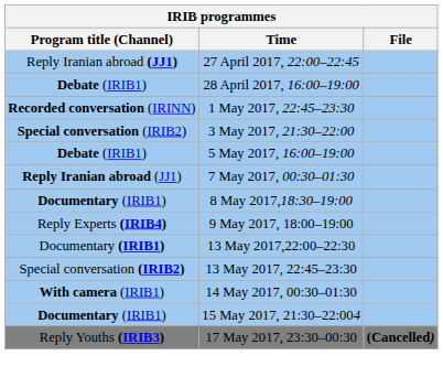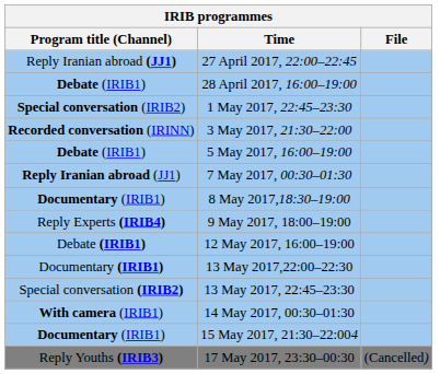 <table class="wikitable collapsible" style="text-align:center;font-size:95%;">
 <tr>
 <th colspan=3>IRIB programmes</th>
 </tr>
 <tr>
 <th>Program title (Channel)</th>
 <th>Time</th>
 <th>File</th>
 </tr>
 <tr>
 <td style="background-color:#A1CAF1;"></strong>Reply Iranian abroad<strong> (<a href='#'>JJ1</a>)</td>
 <td style="background-color:#A1CAF1;">27 April 2017, <em>22:00–22:45</em></td>
 <td style="background-color:#A1CAF1;"></td>
 </tr>
 <tr>
 <td style="background-color:#A1CAF1;"><strong>Debate</strong> (<a href='#'>IRIB1</a>)</td>
 <td style="background-color:#A1CAF1;">28 April 2017, <em>16:00–19:00</em></td>
 <td style="background-color:#A1CAF1;"> </td>
 </tr>
 <tr>
-<td style="background-color:#A1CAF1;"><strong>Recorded conversation</strong> (<a href='#'>IRINN</a>)</td>
+<td style="background-color:#A1CAF1;"><strong>Special conversation</strong> (<a href='#'>IRIB2</a>)</td>
 <td style="background-color:#A1CAF1;">1 May 2017, <em>22:45–23:30</em></td>
 <td style="background-color:#A1CAF1;"></td>
 </tr>
 <tr>
-<td style="background-color:#A1CAF1;"><strong>Special conversation</strong> (<a href='#'>IRIB2</a>)</td>
+<td style="background-color:#A1CAF1;"><strong>Recorded conversation</strong> (<a href='#'>IRINN</a>)</td>
 <td style="background-color:#A1CAF1;">3 May 2017, <em>21:30–22:00</em></td>
 <td style="background-color:#A1CAF1;"></td>
 </tr>
 <tr>
 <td style="background-color:#A1CAF1;"><strong>Debate</strong> (<a href='#'>IRIB1</a>)</td>
 <td style="background-color:#A1CAF1;">5 May 2017, <em>16:00–19:00</em></td>
 <td style="background-color:#A1CAF1;"></td>
 </tr>
 <tr>
 <td style="background-color:#A1CAF1;"><strong>Reply Iranian abroad</strong> (<a href='#'>JJ1</a>)</td>
 <td style="background-color:#A1CAF1;">7 May 2017, <em>00:30–01:30</em></td>
 <td style="background-color:#A1CAF1;"></td>
 </tr>
 <tr>
 <td style="background-color:#A1CAF1;"><strong>Documentary</strong> (<a href='#'>IRIB1</a>)</td>
 <td style="background-color:#A1CAF1;">8 May 2017,<em>18:30–19:00<strong></td>
 <td style="background-color:#A1CAF1;"></td>
 </tr>
 <tr>
 <td style="background-color:#A1CAF1;"></strong>Reply Experts<strong> (<a href='#'>IRIB4</a>)</td>
 <td style="background-color:#A1CAF1;">9 May 2017, </em>18:00–19:00<em></td>
+<td style="background-color:#A1CAF1;"></td>
+</tr>
+<tr>
+<td style="background-color:#A1CAF1;"></strong>Debate<strong> (<a href='#'>IRIB1</a>)</td>
+<td style="background-color:#A1CAF1;">12 May 2017, </em>16:00–19:00<em></td>
 <td style="background-color:#A1CAF1;"></td>
 </tr>
 <tr>
 <td style="background-color:#A1CAF1;"></strong>Documentary<strong> (<a href='#'>IRIB1</a>)</td>
 <td style="background-color:#A1CAF1;">13 May 2017,</em>22:00–22:30<em></td>
 <td style="background-color:#A1CAF1;"></td>
 </tr>
 <tr>
 <td style="background-color:#A1CAF1;"></strong>Special conversation<strong> (<a href='#'>IRIB2</a>)</td>
 <td style="background-color:#A1CAF1;">13 May 2017, </em>22:45–23:30<em></td>
 <td style="background-color:#A1CAF1;"></td>
 </tr>
 <tr>
 <td style="background-color:#A1CAF1;"><strong>With camera</strong> (<a href='#'>IRIB1</a>)</td>
 <td style="background-color:#A1CAF1;">14 May 2017, </em>00:30–01:30<em></td>
 <td style="background-color:#A1CAF1;"></td>
 </tr>
 <tr>
 <td style="background-color:#A1CAF1;"><strong>Documentary</strong> (<a href='#'>IRIB1</a>)</td>
 <td style="background-color:#A1CAF1;">15 May 2017, </em>21:30–22:00<em>4</td>
 <td style="background-color:#A1CAF1;"></td>
 </tr>
 <tr>
 <td style="background-color:gray;"></strong>Reply Youths<strong> (<a href='#'>IRIB3</a>)</td>
 <td style="background-color:gray;">17 May 2017, </em>23:30–00:30<em></td>
-<td style="background-color:gray;"><strong>(</em>Cancelled<em>)</strong></td>
+<td style="background-color:gray;">(</em>Cancelled<em>)</td>
 </tr>
 <tr>
 </tr>
 </table>
